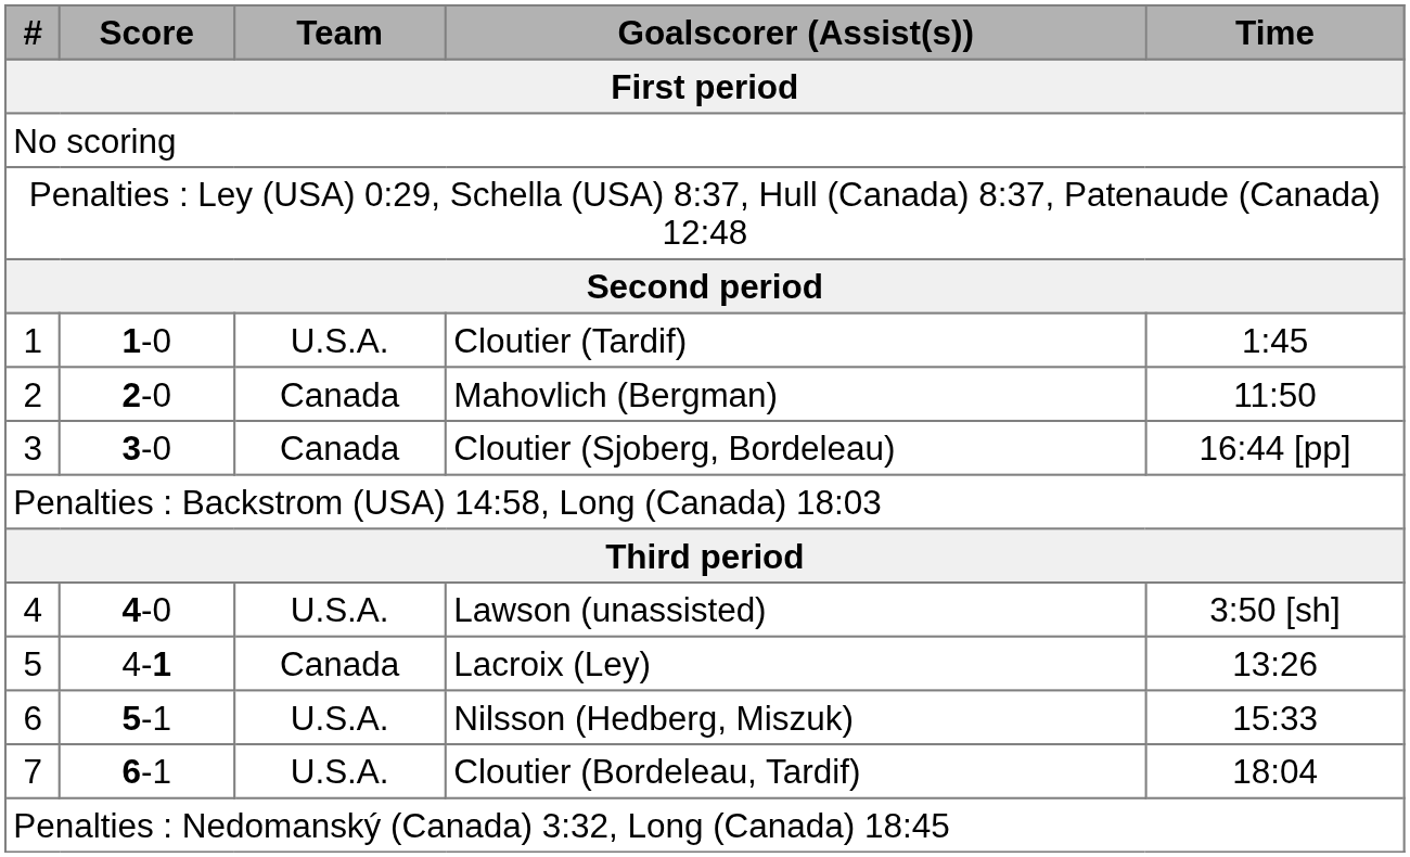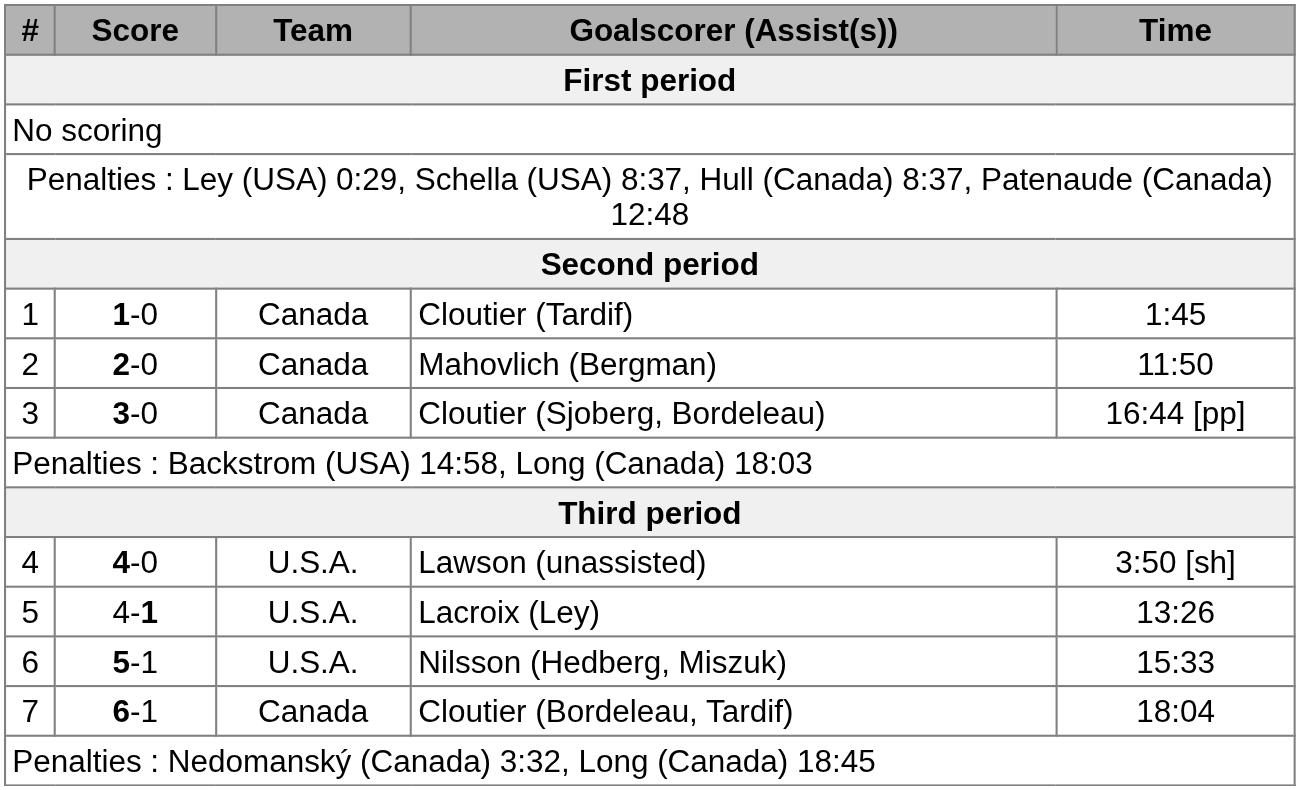 <table cellpadding="3" cellspacing="1" border="1" style="font-size: 95%; text-align: center; border: gray solid 1px; border-collapse: collapse;">
 <tr bgcolor="B2B2B2">
 <th>#</th>
 <th>Score</th>
 <th>Team</th>
 <th>Goalscorer (Assist(s))</th>
 <th>Time</th>
 </tr>
 <tr bgcolor="f0f0f0">
 <th colspan="5">First period</th>
 </tr>
 <tr>
 <td colspan="5" align="left">No scoring</td>
 </tr>
 <tr>
 <td colspan="5">Penalties : Ley (USA) 0:29, Schella (USA) 8:37, Hull (Canada) 8:37, Patenaude (Canada) 12:48</td>
 </tr>
 <tr bgcolor="f0f0f0">
 <th colspan="6">Second period</th>
 </tr>
 <tr>
 <td>1</td>
 <td><strong>1</strong>-0</td>
-<td>U.S.A.</td>
+<td>Canada</td>
 <td align="left">Cloutier (Tardif)</td>
 <td>1:45</td>
 </tr>
 <tr>
 <td>2</td>
 <td><strong>2</strong>-0</td>
 <td>Canada</td>
 <td align="left">Mahovlich (Bergman)</td>
 <td>11:50</td>
 </tr>
 <tr>
 <td>3</td>
 <td><strong>3</strong>-0</td>
 <td>Canada</td>
 <td align="left">Cloutier (Sjoberg, Bordeleau)</td>
 <td>16:44 [pp]</td>
 </tr>
 <tr>
 <td colspan="5" align="left">Penalties : Backstrom (USA) 14:58, Long (Canada) 18:03</td>
 </tr>
 <tr bgcolor="f0f0f0">
 <th colspan="5">Third period</th>
 </tr>
 <tr>
 <td>4</td>
 <td><strong>4</strong>-0</td>
 <td>U.S.A.</td>
 <td align="left">Lawson (unassisted)</td>
 <td>3:50 [sh]</td>
 </tr>
 <tr>
 <td>5</td>
 <td>4-<strong>1</strong></td>
-<td>Canada</td>
+<td>U.S.A.</td>
 <td align="left">Lacroix (Ley)</td>
 <td>13:26</td>
 </tr>
 <tr>
 <td>6</td>
 <td><strong>5</strong>-1</td>
 <td>U.S.A.</td>
 <td align="left">Nilsson (Hedberg, Miszuk)</td>
 <td>15:33</td>
 </tr>
 <tr>
 <td>7</td>
 <td><strong>6</strong>-1</td>
-<td>U.S.A.</td>
+<td>Canada</td>
 <td align="left">Cloutier (Bordeleau, Tardif)</td>
 <td>18:04</td>
 </tr>
 <tr>
 <td colspan="5" align="left">Penalties : Nedomanský (Canada) 3:32, Long (Canada) 18:45</td>
 </tr>
 </table>
